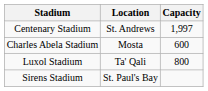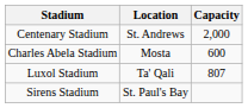 <table class="wikitable" style="text-align: center; font-size:90%">
 <tr>
 <th>Stadium</th>
 <th>Location</th>
 <th>Capacity</th>
 </tr>
 <tr>
 <td>Centenary Stadium</td>
 <td>St. Andrews</td>
-<td>1,997</td>
+<td>2,000</td>
 </tr>
 <tr>
 <td>Charles Abela Stadium</td>
 <td>Mosta</td>
 <td>600</td>
 </tr>
 <tr>
 <td>Luxol Stadium</td>
 <td>Ta' Qali</td>
-<td>800</td>
+<td>807</td>
 </tr>
 <tr>
 <td>Sirens Stadium</td>
 <td>St. Paul's Bay</td>
 <td></td>
 </tr>
 </table>
